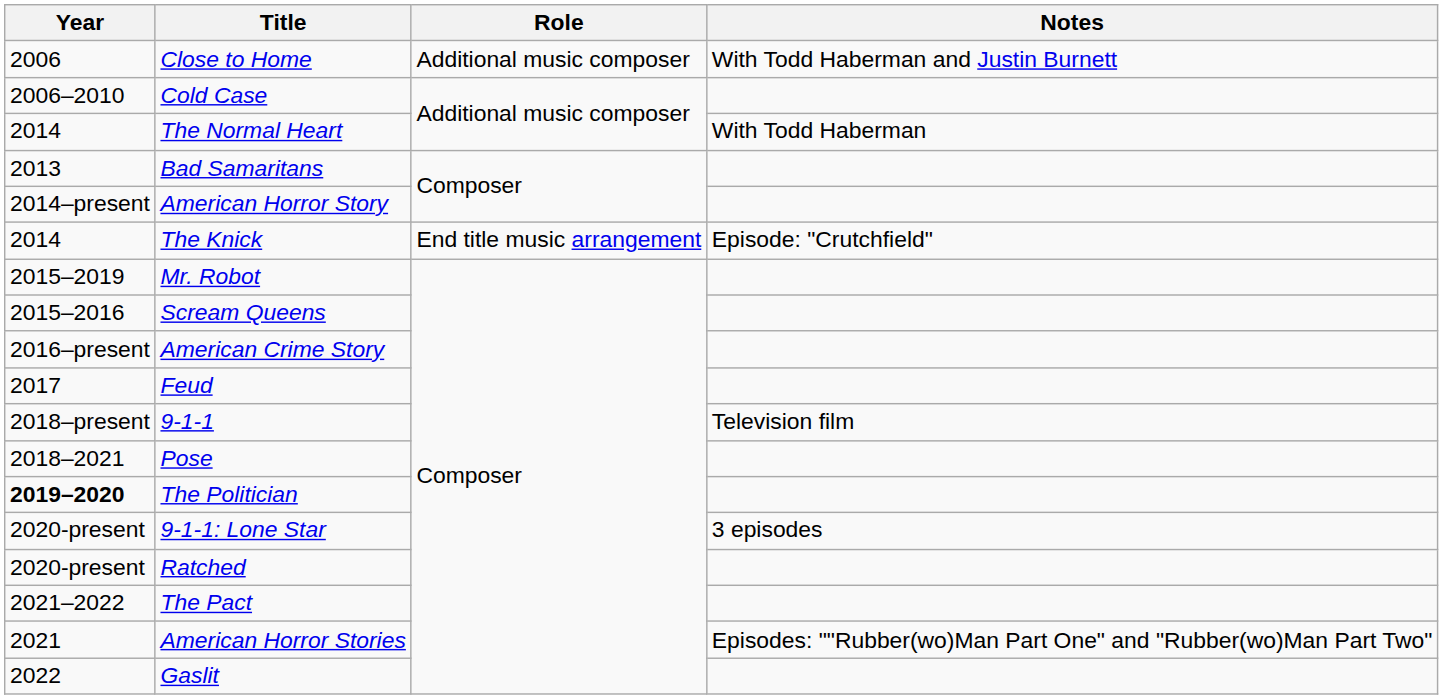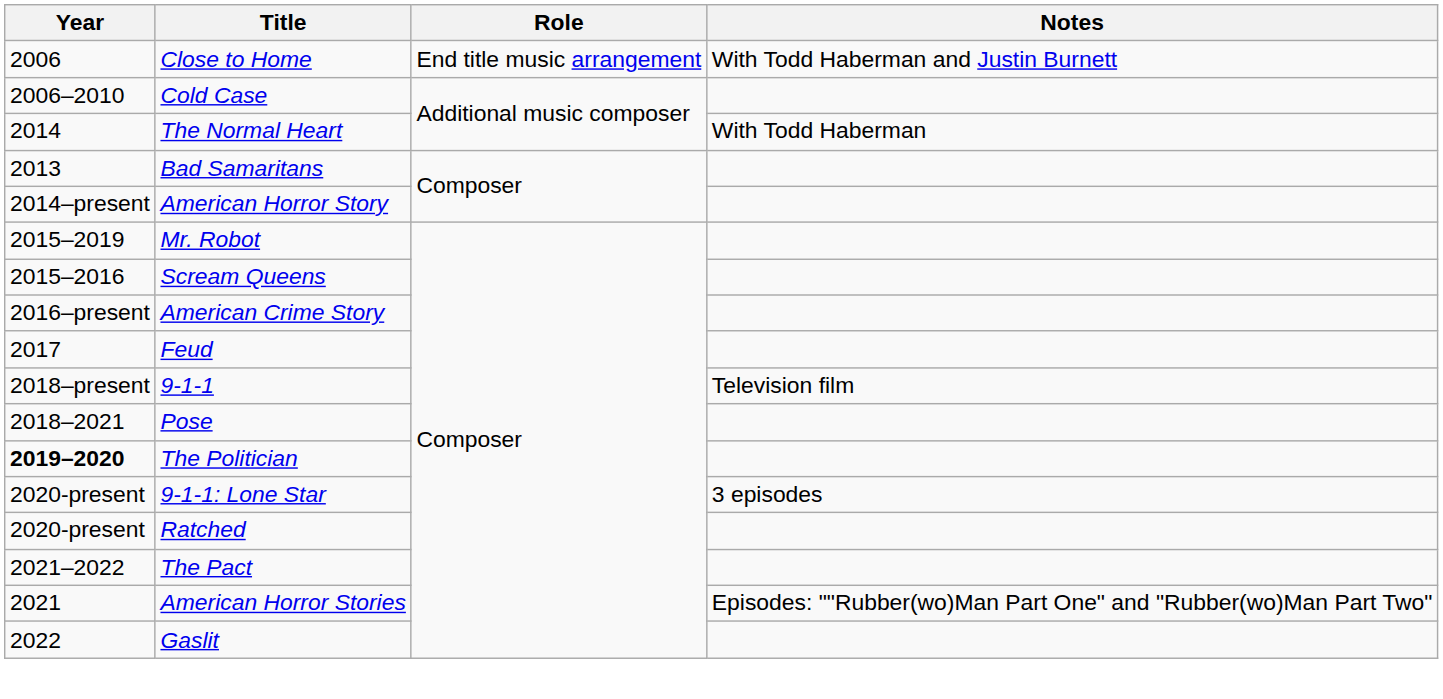 <table class="wikitable">
 <tr>
 <th>Year</th>
 <th>Title</th>
 <th>Role</th>
 <th>Notes</th>
 </tr>
 <tr>
 <td>2006</td>
 <td><em><a href='#'>Close to Home</a></em></td>
-<td>Additional music composer</td>
+<td>End title music <a href='#'>arrangement</a></td>
 <td>With Todd Haberman and <a href='#'>Justin Burnett</a></td>
 </tr>
 <tr>
 <td>2006–2010</td>
 <td><em><a href='#'>Cold Case</a></em></td>
 <td rowspan=2>Additional music composer</td>
 <td></td>
 </tr>
 <tr>
 <td>2014</td>
 <td><em><a href='#'>The Normal Heart</a></em></td>
 <td>With Todd Haberman</td>
 </tr>
 <tr>
 <td>2013</td>
 <td><em><a href='#'>Bad Samaritans</a></em></td>
 <td rowspan="2">Composer</td>
 <td></td>
 </tr>
 <tr>
 <td>2014–present</td>
 <td><em><a href='#'>American Horror Story</a></em></td>
 <td></td>
-</tr>
-<tr>
-<td>2014</td>
-<td><em><a href='#'>The Knick</a></em></td>
-<td>End title music <a href='#'>arrangement</a></td>
-<td>Episode: "Crutchfield"</td>
 </tr>
 <tr>
 <td>2015–2019</td>
 <td><em><a href='#'>Mr. Robot</a></em></td>
 <td rowspan="12">Composer</td>
 <td></td>
 </tr>
 <tr>
 <td>2015–2016</td>
 <td><em><a href='#'>Scream Queens</a></em></td>
 <td></td>
 </tr>
 <tr>
 <td>2016–present</td>
 <td><em><a href='#'>American Crime Story</a></em></td>
 <td></td>
 </tr>
 <tr>
 <td>2017</td>
 <td><em><a href='#'>Feud</a></em></td>
 <td></td>
 </tr>
 <tr>
 <td>2018–present</td>
 <td><em><a href='#'>9-1-1</a></em></td>
 <td>Television film</td>
 </tr>
 <tr>
 <td>2018–2021</td>
 <td><em><a href='#'>Pose</a></em></td>
 <td></td>
 </tr>
 <tr>
 <td><strong>2019–2020</strong></td>
 <td><em><a href='#'>The Politician</a></em></td>
 <td></td>
 </tr>
 <tr>
 <td>2020-present</td>
 <td><em><a href='#'>9-1-1: Lone Star</a></em></td>
 <td>3 episodes</td>
 </tr>
 <tr>
 <td>2020-present</td>
 <td><em><a href='#'>Ratched</a></em></td>
 <td></td>
 </tr>
 <tr>
 <td>2021–2022</td>
 <td><em><a href='#'>The Pact</a></em></td>
 <td></td>
 </tr>
 <tr>
 <td>2021</td>
 <td><em><a href='#'>American Horror Stories</a></em></td>
 <td>Episodes: ""Rubber(wo)Man Part One" and "Rubber(wo)Man Part Two"</td>
 </tr>
 <tr>
 <td>2022</td>
 <td><em><a href='#'>Gaslit</a></em></td>
 <td></td>
 </tr>
 </table>
